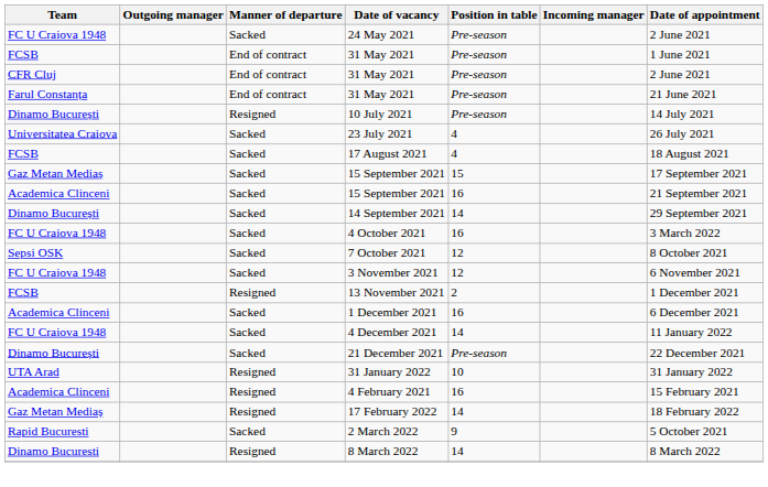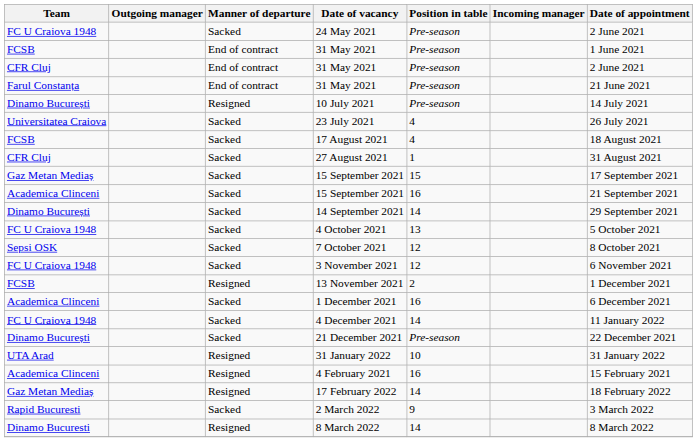 <table class="wikitable sortable">
 <tr>
 <th>Team</th>
 <th>Outgoing manager</th>
 <th>Manner of departure</th>
 <th>Date of vacancy</th>
 <th>Position in table</th>
 <th>Incoming manager</th>
 <th>Date of appointment</th>
 </tr>
 <tr>
 <td><a href='#'>FC U Craiova 1948</a></td>
 <td> </td>
 <td>Sacked</td>
 <td>24 May 2021</td>
 <td><em>Pre-season</em></td>
 <td> </td>
 <td>2 June 2021</td>
 </tr>
 <tr>
 <td><a href='#'>FCSB</a></td>
 <td> </td>
 <td>End of contract</td>
 <td>31 May 2021</td>
 <td><em>Pre-season</em></td>
 <td> </td>
 <td>1 June 2021</td>
 </tr>
 <tr>
 <td><a href='#'>CFR Cluj</a></td>
 <td> </td>
 <td>End of contract</td>
 <td>31 May 2021</td>
 <td><em>Pre-season</em></td>
 <td> </td>
 <td>2 June 2021</td>
 </tr>
 <tr>
 <td><a href='#'>Farul Constanța</a></td>
 <td> </td>
 <td>End of contract</td>
 <td>31 May 2021</td>
 <td><em>Pre-season</em></td>
 <td> </td>
 <td>21 June 2021</td>
 </tr>
 <tr>
 <td><a href='#'>Dinamo București</a></td>
 <td> </td>
 <td>Resigned</td>
 <td>10 July 2021</td>
 <td><em>Pre-season</em></td>
 <td> </td>
 <td>14 July 2021</td>
 </tr>
 <tr>
 <td><a href='#'>Universitatea Craiova</a></td>
 <td> </td>
 <td>Sacked</td>
 <td>23 July 2021</td>
 <td>4</td>
 <td> </td>
 <td>26 July 2021</td>
 </tr>
 <tr>
 <td><a href='#'>FCSB</a></td>
 <td> </td>
 <td>Sacked</td>
 <td>17 August 2021</td>
 <td>4</td>
 <td> </td>
 <td>18 August 2021</td>
 </tr>
 <tr>
+<td><a href='#'>CFR Cluj</a></td>
+<td> </td>
+<td>Sacked</td>
+<td>27 August 2021</td>
+<td>1</td>
+<td> </td>
+<td>31 August 2021</td>
+</tr>
+<tr>
 <td><a href='#'>Gaz Metan Mediaș</a></td>
 <td> </td>
 <td>Sacked</td>
 <td>15 September 2021</td>
 <td>15</td>
 <td> </td>
 <td>17 September 2021</td>
 </tr>
 <tr>
 <td><a href='#'>Academica Clinceni</a></td>
 <td> </td>
 <td>Sacked</td>
 <td>15 September 2021</td>
 <td>16</td>
 <td> </td>
 <td>21 September 2021</td>
 </tr>
 <tr>
 <td><a href='#'>Dinamo București</a></td>
 <td> </td>
 <td>Sacked</td>
 <td>14 September 2021</td>
 <td>14</td>
 <td> </td>
 <td>29 September 2021</td>
 </tr>
 <tr>
 <td><a href='#'>FC U Craiova 1948</a></td>
 <td> </td>
 <td>Sacked</td>
 <td>4 October 2021</td>
-<td>16</td>
+<td>13</td>
 <td> </td>
-<td>3 March 2022</td>
+<td>5 October 2021</td>
 </tr>
 <tr>
 <td><a href='#'>Sepsi OSK</a></td>
 <td> </td>
 <td>Sacked</td>
 <td>7 October 2021</td>
 <td>12</td>
 <td> </td>
 <td>8 October 2021</td>
 </tr>
 <tr>
 <td><a href='#'>FC U Craiova 1948</a></td>
 <td> </td>
 <td>Sacked</td>
 <td>3 November 2021</td>
 <td>12</td>
 <td> </td>
 <td>6 November 2021</td>
 </tr>
 <tr>
 <td><a href='#'>FCSB</a></td>
 <td> </td>
 <td>Resigned</td>
 <td>13 November 2021</td>
 <td>2</td>
 <td> </td>
 <td>1 December 2021</td>
 </tr>
 <tr>
 <td><a href='#'>Academica Clinceni</a></td>
 <td> </td>
 <td>Sacked</td>
 <td>1 December 2021</td>
 <td>16</td>
 <td> </td>
 <td>6 December 2021</td>
 </tr>
 <tr>
 <td><a href='#'>FC U Craiova 1948</a></td>
 <td> </td>
 <td>Sacked</td>
 <td>4 December 2021</td>
 <td>14</td>
 <td> </td>
 <td>11 January 2022</td>
 </tr>
 <tr>
 <td><a href='#'>Dinamo București</a></td>
 <td> </td>
 <td>Sacked</td>
 <td>21 December 2021</td>
 <td><em>Pre-season</em></td>
 <td> </td>
 <td>22 December 2021</td>
 </tr>
 <tr>
 <td><a href='#'>UTA Arad</a></td>
 <td> </td>
 <td>Resigned</td>
 <td>31 January 2022</td>
 <td>10</td>
 <td> </td>
 <td>31 January 2022</td>
 </tr>
 <tr>
 <td><a href='#'>Academica Clinceni</a></td>
 <td> </td>
 <td>Resigned</td>
 <td>4 February 2021</td>
 <td>16</td>
 <td> </td>
 <td>15 February 2021</td>
 </tr>
 <tr>
 <td><a href='#'>Gaz Metan Mediaș</a></td>
 <td> </td>
 <td>Resigned</td>
 <td>17 February 2022</td>
 <td>14</td>
 <td> </td>
 <td>18 February 2022</td>
 </tr>
 <tr>
 <td><a href='#'>Rapid Bucuresti</a></td>
 <td> </td>
 <td>Sacked</td>
 <td>2 March 2022</td>
 <td>9</td>
 <td> </td>
-<td>5 October 2021</td>
+<td>3 March 2022</td>
 </tr>
 <tr>
 <td><a href='#'>Dinamo Bucuresti</a></td>
 <td> </td>
 <td>Resigned</td>
 <td>8 March 2022</td>
 <td>14</td>
 <td> </td>
 <td>8 March 2022</td>
 </tr>
 <tr>
 </tr>
 </table>
